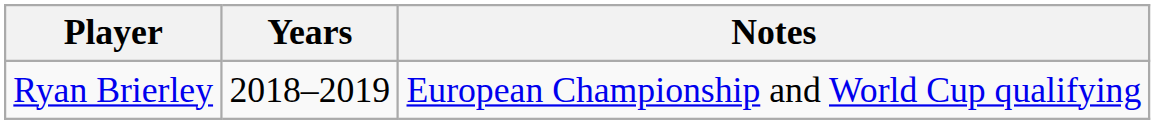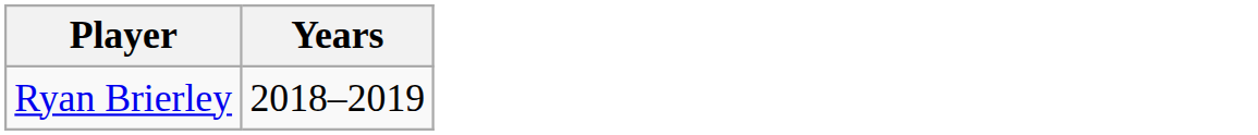 <table class="wikitable sortable">
 <tr>
 <th>Player</th>
 <th>Years</th>
-<th>Notes</th>
 </tr>
 <tr>
 <td><a href='#'>Ryan Brierley</a></td>
 <td>2018–2019</td>
-<td><a href='#'>European Championship</a> and <a href='#'>World Cup qualifying</a></td>
 </tr>
 </table>
